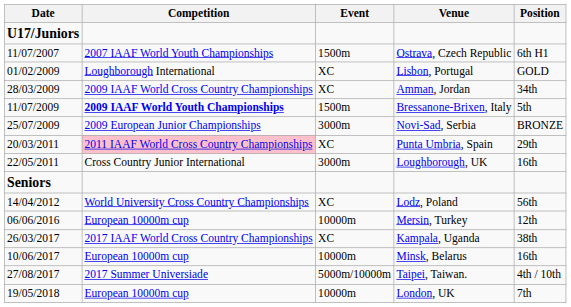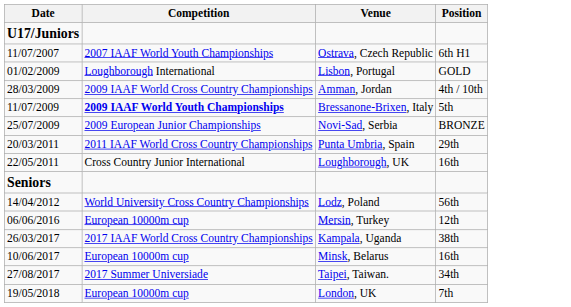 <table class="wikitable">
 <tr>
 <th>Date</th>
 <th>Competition</th>
-<th>Event</th>
 <th>Venue</th>
 <th>Position</th>
 </tr>
 <tr>
 <td><strong><big>U17/Juniors</big></strong></td>
 <td></td>
 <td></td>
 <td></td>
-<td></td>
 </tr>
 <tr>
 <td>11/07/2007</td>
 <td><a href='#'>2007 IAAF World Youth Championships</a></td>
-<td>1500m</td>
 <td><a href='#'>Ostrava</a>, Czech Republic</td>
 <td>6th H1</td>
 </tr>
 <tr>
 <td>01/02/2009</td>
 <td><a href='#'>Loughborough</a> International</td>
-<td>XC</td>
 <td><a href='#'>Lisbon</a>, Portugal</td>
 <td>GOLD</td>
 </tr>
 <tr>
 <td>28/03/2009</td>
 <td><a href='#'>2009 IAAF World Cross Country Championships</a></td>
-<td>XC</td>
 <td><a href='#'>Amman</a>, Jordan</td>
-<td>34th</td>
+<td>4th / 10th</td>
 </tr>
 <tr>
 <td>11/07/2009</td>
 <td><strong><a href='#'>2009 IAAF World Youth Championships</a></strong></td>
-<td>1500m</td>
 <td><a href='#'>Bressanone-Brixen</a>, Italy</td>
 <td>5th</td>
 </tr>
 <tr>
 <td>25/07/2009</td>
 <td><a href='#'>2009 European Junior Championships</a></td>
-<td>3000m</td>
 <td><a href='#'>Novi-Sad</a>, Serbia</td>
 <td>BRONZE</td>
 </tr>
 <tr>
 <td>20/03/2011</td>
-<td style="background: pink;"><a href='#'>2011 IAAF World Cross Country Championships</a></td>
-<td>XC</td>
+<td><a href='#'>2011 IAAF World Cross Country Championships</a></td>
 <td><a href='#'>Punta Umbria</a>, Spain</td>
 <td>29th</td>
 </tr>
 <tr>
 <td>22/05/2011</td>
 <td>Cross Country Junior International</td>
-<td>3000m</td>
 <td><a href='#'>Loughborough</a>, UK</td>
 <td>16th</td>
 </tr>
 <tr>
 <td><strong><big>Seniors</big></strong></td>
 <td></td>
 <td></td>
 <td></td>
-<td></td>
 </tr>
 <tr>
 <td>14/04/2012</td>
 <td><a href='#'>World University Cross Country Championships</a></td>
-<td>XC</td>
 <td><a href='#'>Lodz</a>, Poland</td>
 <td>56th</td>
 </tr>
 <tr>
 <td>06/06/2016</td>
 <td><a href='#'>European 10000m cup</a></td>
-<td>10000m</td>
 <td><a href='#'>Mersin</a>, Turkey</td>
 <td>12th</td>
 </tr>
 <tr>
 <td>26/03/2017</td>
 <td><a href='#'>2017 IAAF World Cross Country Championships</a></td>
-<td>XC</td>
 <td><a href='#'>Kampala</a>, Uganda</td>
 <td>38th</td>
 </tr>
 <tr>
 <td>10/06/2017</td>
 <td><a href='#'>European 10000m cup</a></td>
-<td>10000m</td>
 <td><a href='#'>Minsk</a>, Belarus</td>
 <td>16th</td>
 </tr>
 <tr>
 <td>27/08/2017</td>
 <td><a href='#'>2017 Summer Universiade</a></td>
-<td>5000m/10000m</td>
 <td><a href='#'>Taipei</a>, Taiwan.</td>
-<td>4th / 10th</td>
+<td>34th</td>
 </tr>
 <tr>
 <td>19/05/2018</td>
 <td><a href='#'>European 10000m cup</a></td>
-<td>10000m</td>
 <td><a href='#'>London</a>, UK</td>
 <td>7th</td>
 </tr>
 </table>
